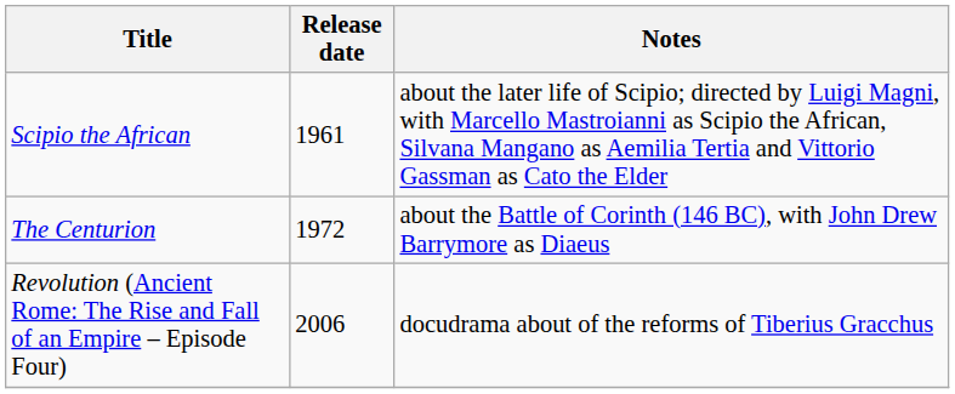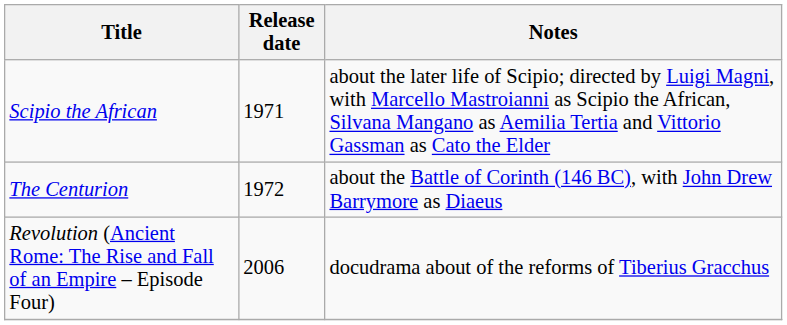 <table class="wikitable sortable">
 <tr>
 <th scope="col">Title</th>
 <th scope="col">Release date</th>
 <th scope="col" class="unsortable">Notes</th>
 </tr>
 <tr>
 <td><em><a href='#'>Scipio the African</a></em></td>
-<td>1961</td>
+<td>1971</td>
 <td>about the later life of Scipio; directed by <a href='#'>Luigi Magni</a>, with <a href='#'>Marcello Mastroianni</a> as Scipio the African, <a href='#'>Silvana Mangano</a> as <a href='#'>Aemilia Tertia</a> and <a href='#'>Vittorio Gassman</a> as <a href='#'>Cato the Elder</a></td>
 </tr>
 <tr>
 <td><em><a href='#'>The Centurion</a></em></td>
 <td>1972</td>
 <td>about the <a href='#'>Battle of Corinth (146 BC)</a>, with <a href='#'>John Drew Barrymore</a> as <a href='#'>Diaeus</a></td>
 </tr>
 <tr>
 <td><em>Revolution</em> (<a href='#'>Ancient Rome: The Rise and Fall of an Empire</a> – Episode Four)</td>
 <td>2006</td>
 <td>docudrama about of the reforms of <a href='#'>Tiberius Gracchus</a></td>
 </tr>
 <tr>
 </tr>
 </table>
